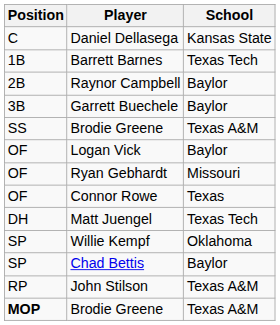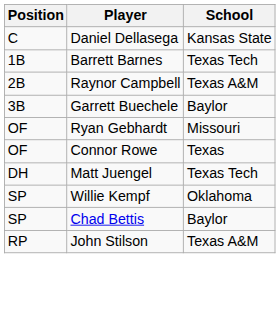 <table class="wikitable">
 <tr>
 <th>Position</th>
 <th>Player</th>
 <th>School</th>
 </tr>
 <tr>
 <td>C</td>
 <td>Daniel Dellasega</td>
 <td>Kansas State</td>
 </tr>
 <tr>
 <td>1B</td>
 <td>Barrett Barnes</td>
 <td>Texas Tech</td>
 </tr>
 <tr>
 <td>2B</td>
 <td>Raynor Campbell</td>
-<td>Baylor</td>
+<td>Texas A&M</td>
 </tr>
 <tr>
 <td>3B</td>
 <td>Garrett Buechele</td>
-<td>Baylor</td>
-</tr>
-<tr>
-<td>SS</td>
-<td>Brodie Greene</td>
-<td>Texas A&M</td>
-</tr>
-<tr>
-<td>OF</td>
-<td>Logan Vick</td>
 <td>Baylor</td>
 </tr>
 <tr>
 <td>OF</td>
 <td>Ryan Gebhardt</td>
 <td>Missouri</td>
 </tr>
 <tr>
 <td>OF</td>
 <td>Connor Rowe</td>
 <td>Texas</td>
 </tr>
 <tr>
 <td>DH</td>
 <td>Matt Juengel</td>
 <td>Texas Tech</td>
 </tr>
 <tr>
 <td>SP</td>
 <td>Willie Kempf</td>
 <td>Oklahoma</td>
 </tr>
 <tr>
 <td>SP</td>
 <td><a href='#'>Chad Bettis</a></td>
 <td>Baylor</td>
 </tr>
 <tr>
 <td>RP</td>
 <td>John Stilson</td>
 <td>Texas A&M</td>
 </tr>
-<tr>
-<td><strong>MOP</strong></td>
-<td>Brodie Greene</td>
-<td>Texas A&M</td>
-</tr>
 </table>
